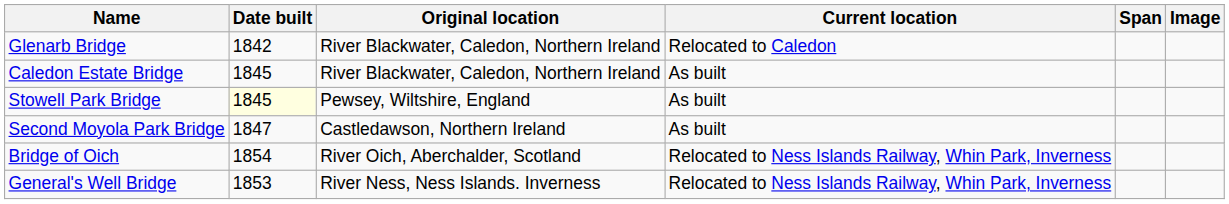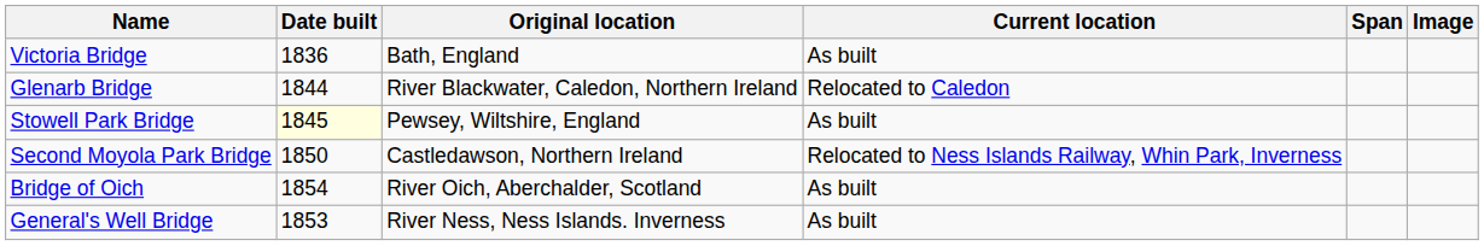 <table class="wikitable sortable">
 <tr>
 <th>Name</th>
 <th>Date built</th>
 <th>Original location</th>
 <th>Current location</th>
 <th>Span</th>
 <th scope="col" class="unsortable">Image</th>
 </tr>
 <tr>
+<td><a href='#'>Victoria Bridge</a></td>
+<td>1836</td>
+<td>Bath, England</td>
+<td>As built</td>
+<td></td>
+<td></td>
+</tr>
+<tr>
 <td><a href='#'>Glenarb Bridge</a></td>
-<td>1842</td>
+<td>1844</td>
 <td>River Blackwater, Caledon, Northern Ireland</td>
 <td>Relocated to <a href='#'>Caledon</a></td>
 <td> </td>
 <td></td>
-</tr>
-<tr>
-<td><a href='#'>Caledon Estate Bridge</a></td>
-<td>1845</td>
-<td>River Blackwater, Caledon, Northern Ireland</td>
-<td>As built</td>
-<td> </td>
-<td> </td>
 </tr>
 <tr>
 <td><a href='#'>Stowell Park Bridge</a></td>
 <td style="background: lightyellow;">1845</td>
 <td>Pewsey, Wiltshire, England</td>
 <td>As built</td>
 <td> </td>
 <td></td>
 </tr>
 <tr>
 <td><a href='#'>Second Moyola Park Bridge</a></td>
-<td>1847</td>
+<td>1850</td>
 <td>Castledawson, Northern Ireland</td>
-<td>As built</td>
+<td>Relocated to <a href='#'>Ness Islands Railway</a>, <a href='#'>Whin Park, Inverness</a></td>
 <td> </td>
 <td> </td>
 </tr>
 <tr>
 <td><a href='#'>Bridge of Oich</a></td>
 <td>1854</td>
 <td>River Oich, Aberchalder, Scotland</td>
-<td>Relocated to <a href='#'>Ness Islands Railway</a>, <a href='#'>Whin Park, Inverness</a></td>
+<td>As built</td>
 <td></td>
 <td></td>
 </tr>
 <tr>
 <td><a href='#'>General's Well Bridge</a></td>
 <td>1853</td>
 <td>River Ness, Ness Islands. Inverness</td>
-<td>Relocated to <a href='#'>Ness Islands Railway</a>, <a href='#'>Whin Park, Inverness</a></td>
+<td>As built</td>
 <td></td>
 <td></td>
 </tr>
 </table>
